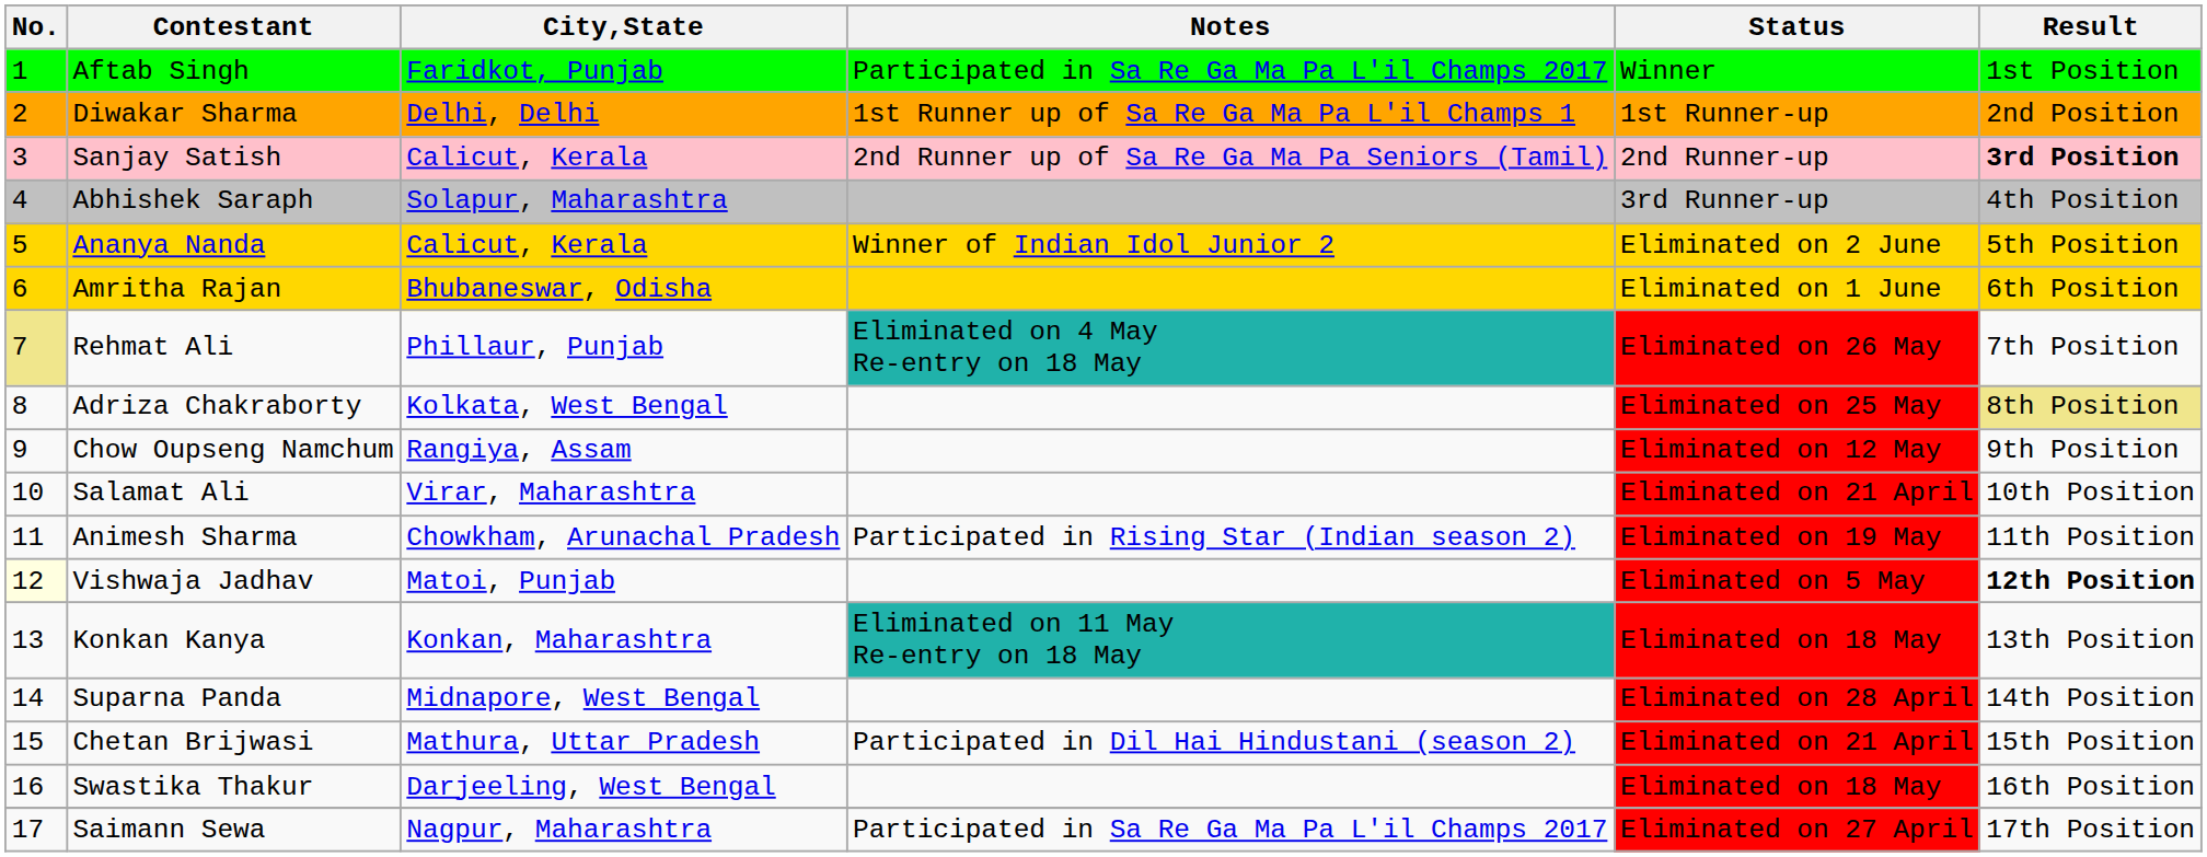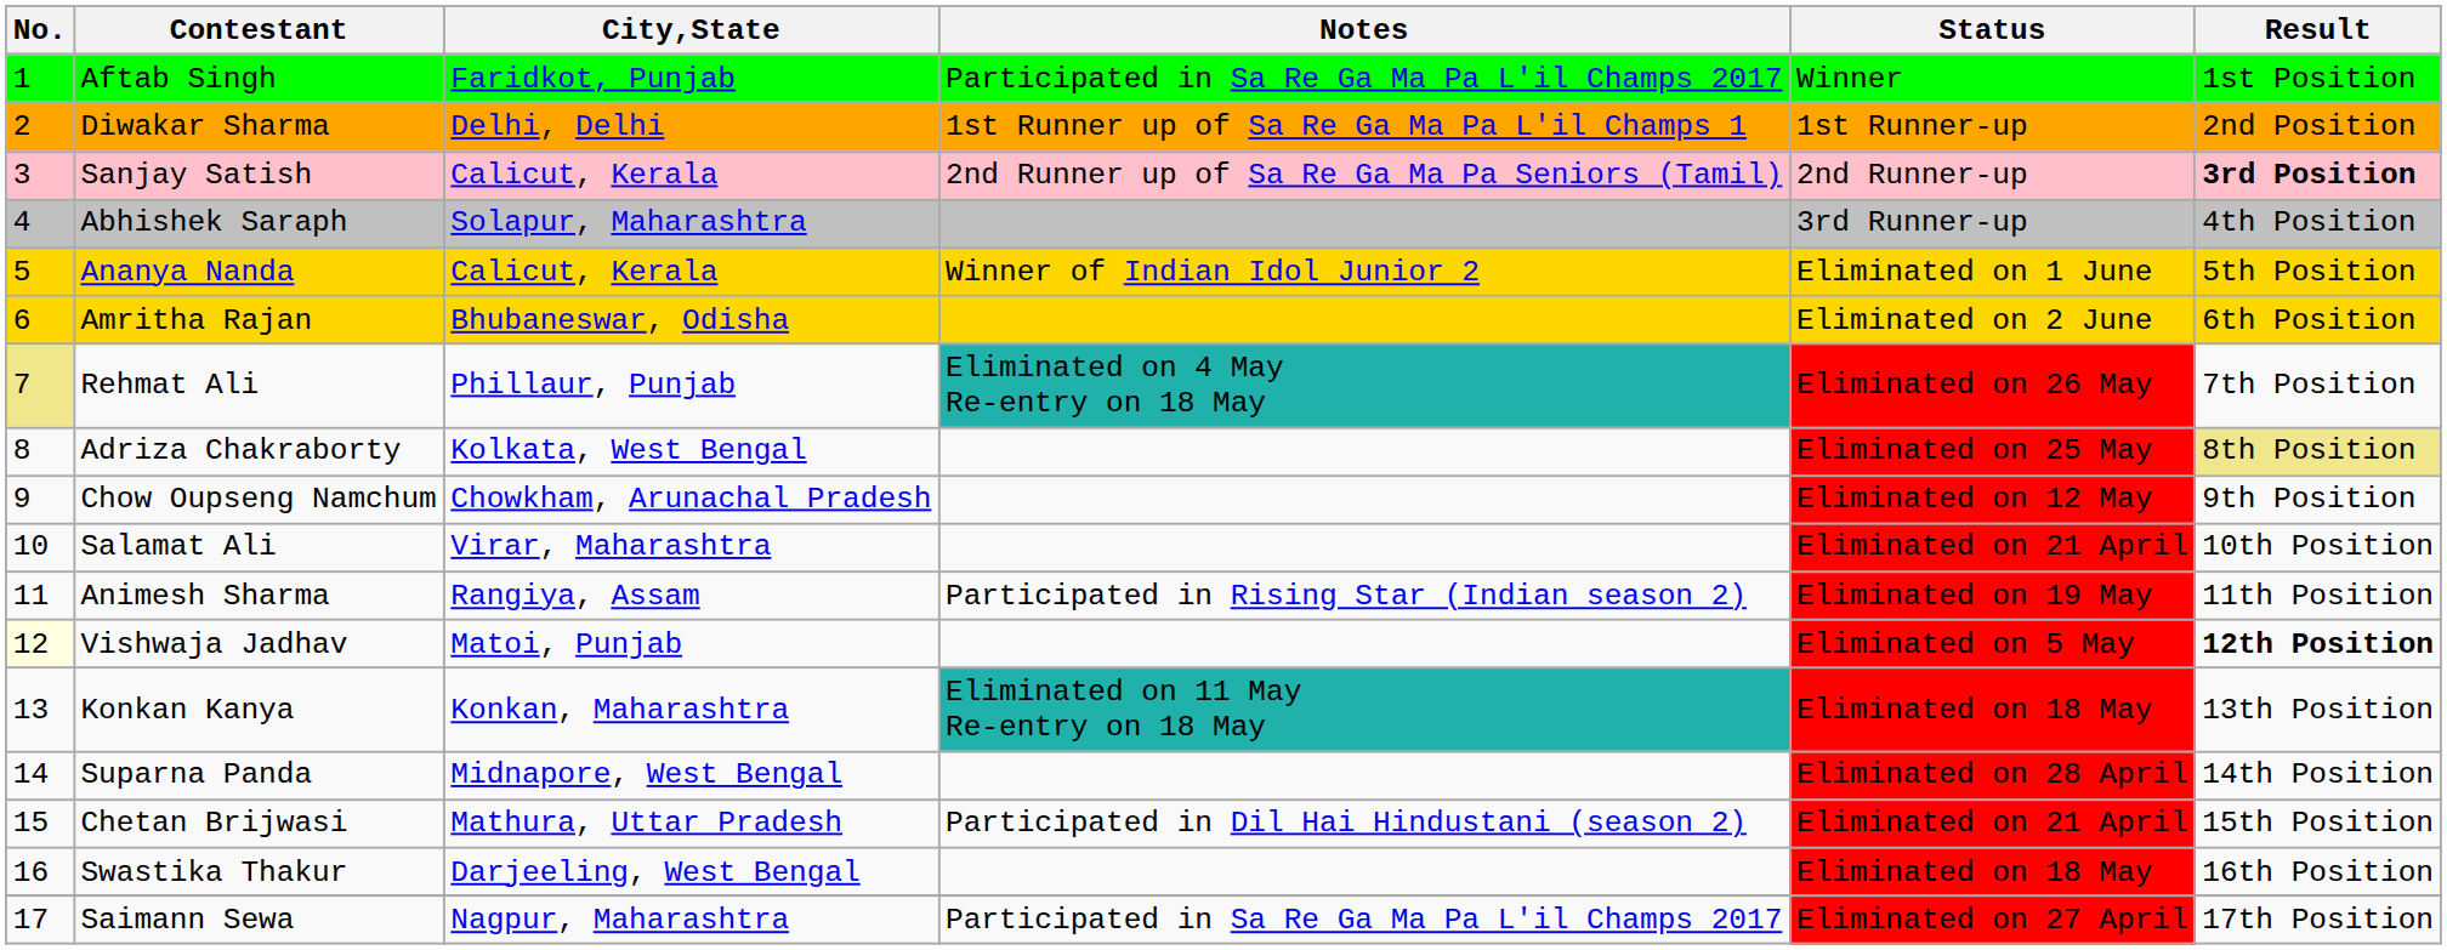 <table class="wikitable sortable mw-collapsible">
 <tr>
 <th rowspan="1">No.</th>
 <th rowspan="1">Contestant</th>
 <th>City,State</th>
 <th>Notes</th>
 <th>Status</th>
 <th rowspan="1">Result</th>
 </tr>
 <tr>
 <td bgcolor="lime">1</td>
 <td bgcolor="lime">Aftab Singh</td>
 <td bgcolor="lime"><a href='#'>Faridkot, Punjab</a></td>
 <td bgcolor="lime">Participated in <a href='#'>Sa Re Ga Ma Pa L'il Champs 2017</a></td>
 <td bgcolor="lime">Winner</td>
 <td bgcolor="lime">1st Position</td>
 </tr>
 <tr>
 <td bgcolor="orange">2</td>
 <td bgcolor="orange">Diwakar Sharma</td>
 <td bgcolor="orange"><a href='#'>Delhi</a>, <a href='#'>Delhi</a></td>
 <td bgcolor="orange">1st Runner up of <a href='#'>Sa Re Ga Ma Pa L'il Champs 1</a></td>
 <td bgcolor="orange">1st Runner-up</td>
 <td bgcolor="orange">2nd Position</td>
 </tr>
 <tr>
 <td bgcolor="pink">3</td>
 <td bgcolor="pink">Sanjay Satish</td>
 <td bgcolor="pink"><a href='#'>Calicut</a>, <a href='#'>Kerala</a></td>
 <td bgcolor="pink">2nd Runner up of <a href='#'>Sa Re Ga Ma Pa Seniors (Tamil)</a></td>
 <td bgcolor="pink">2nd Runner-up</td>
 <td bgcolor="pink"><strong>3rd Position</strong></td>
 </tr>
 <tr>
 <td bgcolor="silver">4</td>
 <td bgcolor="silver">Abhishek Saraph</td>
 <td bgcolor="silver"><a href='#'>Solapur</a>, <a href='#'>Maharashtra</a></td>
 <td bgcolor="silver"></td>
 <td bgcolor="silver">3rd Runner-up</td>
 <td bgcolor="silver">4th Position</td>
 </tr>
 <tr>
 <td bgcolor="gold">5</td>
 <td bgcolor="gold"><a href='#'>Ananya Nanda</a></td>
 <td bgcolor="gold"><a href='#'>Calicut</a>, <a href='#'>Kerala</a></td>
 <td bgcolor="gold">Winner of <a href='#'>Indian Idol Junior 2</a></td>
-<td bgcolor="gold">Eliminated on 2 June</td>
+<td bgcolor="gold">Eliminated on 1 June</td>
 <td bgcolor="gold">5th Position</td>
 </tr>
 <tr>
 <td bgcolor="gold">6</td>
 <td bgcolor="gold">Amritha Rajan</td>
 <td bgcolor="gold"><a href='#'>Bhubaneswar</a>, <a href='#'>Odisha</a></td>
 <td bgcolor="gold"></td>
-<td bgcolor="gold">Eliminated on 1 June</td>
+<td bgcolor="gold">Eliminated on 2 June</td>
 <td bgcolor="gold">6th Position</td>
 </tr>
 <tr>
 <td style="background: khaki;">7</td>
 <td>Rehmat Ali</td>
 <td><a href='#'>Phillaur</a>, <a href='#'>Punjab</a></td>
 <td bgcolor="lightseagreen">Eliminated on 4 May<br>Re-entry on 18 May</td>
 <td bgcolor="red">Eliminated on 26 May</td>
 <td>7th Position</td>
 </tr>
 <tr>
 <td>8</td>
 <td>Adriza Chakraborty</td>
 <td><a href='#'>Kolkata</a>, <a href='#'>West Bengal</a></td>
 <td></td>
 <td bgcolor="red">Eliminated on 25 May</td>
 <td style="background: khaki;">8th Position</td>
 </tr>
 <tr>
 <td>9</td>
 <td>Chow Oupseng Namchum</td>
-<td><a href='#'>Rangiya</a>, <a href='#'>Assam</a></td>
+<td><a href='#'>Chowkham</a>, <a href='#'>Arunachal Pradesh</a></td>
 <td></td>
 <td bgcolor="red">Eliminated on 12 May</td>
 <td>9th Position</td>
 </tr>
 <tr>
 <td>10</td>
 <td>Salamat Ali</td>
 <td><a href='#'>Virar</a>, <a href='#'>Maharashtra</a></td>
 <td></td>
 <td bgcolor="red">Eliminated on 21 April</td>
 <td>10th Position</td>
 </tr>
 <tr>
 <td>11</td>
 <td>Animesh Sharma</td>
-<td><a href='#'>Chowkham</a>, <a href='#'>Arunachal Pradesh</a></td>
+<td><a href='#'>Rangiya</a>, <a href='#'>Assam</a></td>
 <td>Participated in <a href='#'>Rising Star (Indian season 2)</a></td>
 <td bgcolor="red">Eliminated on 19 May</td>
 <td>11th Position</td>
 </tr>
 <tr>
 <td style="background: lightyellow;">12</td>
 <td>Vishwaja Jadhav</td>
 <td><a href='#'>Matoi</a>, <a href='#'>Punjab</a></td>
 <td></td>
 <td bgcolor="red">Eliminated on 5 May</td>
 <td><strong>12th Position</strong></td>
 </tr>
 <tr>
 <td>13</td>
 <td>Konkan Kanya</td>
 <td><a href='#'>Konkan</a>, <a href='#'>Maharashtra</a></td>
 <td bgcolor="lightseagreen">Eliminated on 11 May<br>Re-entry on 18 May</td>
 <td bgcolor="red">Eliminated on 18 May</td>
 <td>13th Position</td>
 </tr>
 <tr>
 <td>14</td>
 <td>Suparna Panda</td>
 <td><a href='#'>Midnapore</a>, <a href='#'>West Bengal</a></td>
 <td></td>
 <td bgcolor="red">Eliminated on 28 April</td>
 <td>14th Position</td>
 </tr>
 <tr>
 <td>15</td>
 <td>Chetan Brijwasi</td>
 <td><a href='#'>Mathura</a>, <a href='#'>Uttar Pradesh</a></td>
 <td>Participated in <a href='#'>Dil Hai Hindustani (season 2)</a></td>
 <td bgcolor="red">Eliminated on 21 April</td>
 <td>15th Position</td>
 </tr>
 <tr>
 <td>16</td>
 <td>Swastika Thakur</td>
 <td><a href='#'>Darjeeling</a>, <a href='#'>West Bengal</a></td>
 <td></td>
 <td bgcolor="red">Eliminated on 18 May</td>
 <td>16th Position</td>
 </tr>
 <tr>
 </tr>
 <tr>
 <td>17</td>
 <td>Saimann Sewa</td>
 <td><a href='#'>Nagpur</a>, <a href='#'>Maharashtra</a></td>
 <td>Participated in <a href='#'>Sa Re Ga Ma Pa L'il Champs 2017</a></td>
 <td bgcolor="red">Eliminated on 27 April</td>
 <td>17th Position</td>
 </tr>
 </table>
